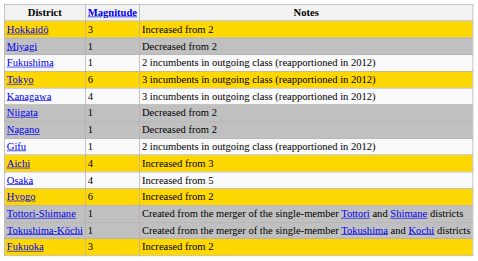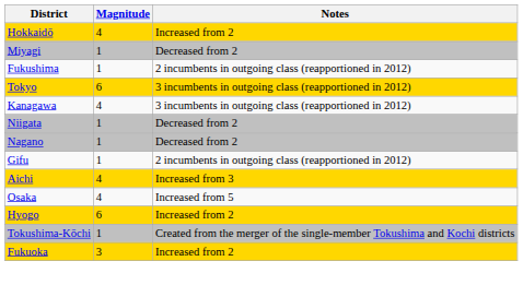 <table class="wikitable">
 <tr>
 <th>District</th>
 <th><a href='#'>Magnitude</a></th>
 <th>Notes</th>
 </tr>
 <tr bgcolor=gold>
 <td><a href='#'>Hokkaidō</a></td>
-<td>3</td>
+<td>4</td>
 <td>Increased from 2</td>
 </tr>
 <tr bgcolor=silver>
 <td><a href='#'>Miyagi</a></td>
 <td>1</td>
 <td>Decreased from 2</td>
 </tr>
 <tr>
 <td><a href='#'>Fukushima</a></td>
 <td>1</td>
 <td>2 incumbents in outgoing class (reapportioned in 2012)</td>
 </tr>
 <tr bgcolor=gold>
 <td><a href='#'>Tokyo</a></td>
 <td>6</td>
 <td>3 incumbents in outgoing class (reapportioned in 2012)</td>
 </tr>
 <tr>
 <td><a href='#'>Kanagawa</a></td>
 <td>4</td>
 <td>3 incumbents in outgoing class (reapportioned in 2012)</td>
 </tr>
 <tr bgcolor=silver>
 <td><a href='#'>Niigata</a></td>
 <td>1</td>
 <td>Decreased from 2</td>
 </tr>
 <tr bgcolor=silver>
 <td><a href='#'>Nagano</a></td>
 <td>1</td>
 <td>Decreased from 2</td>
 </tr>
 <tr>
 <td><a href='#'>Gifu</a></td>
 <td>1</td>
 <td>2 incumbents in outgoing class (reapportioned in 2012)</td>
 </tr>
 <tr bgcolor=gold>
 <td><a href='#'>Aichi</a></td>
 <td>4</td>
 <td>Increased from 3</td>
 </tr>
 <tr>
 <td><a href='#'>Osaka</a></td>
 <td>4</td>
 <td>Increased from 5</td>
 </tr>
 <tr bgcolor=gold>
 <td><a href='#'>Hyogo</a></td>
 <td>6</td>
 <td>Increased from 2</td>
 </tr>
 <tr bgcolor=silver>
-<td><a href='#'>Tottori-Shimane</a></td>
-<td>1</td>
-<td>Created from the merger of the single-member <a href='#'>Tottori</a> and <a href='#'>Shimane</a> districts</td>
-</tr>
-<tr bgcolor=silver>
 <td><a href='#'>Tokushima-Kōchi</a></td>
 <td>1</td>
 <td>Created from the merger of the single-member <a href='#'>Tokushima</a> and <a href='#'>Kochi</a> districts</td>
 </tr>
 <tr bgcolor=gold>
 <td><a href='#'>Fukuoka</a></td>
 <td>3</td>
 <td>Increased from 2</td>
 </tr>
 </table>
